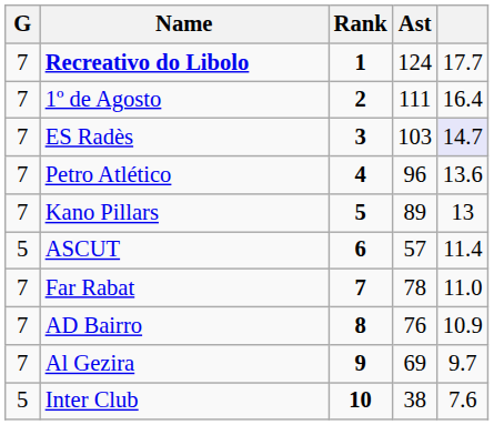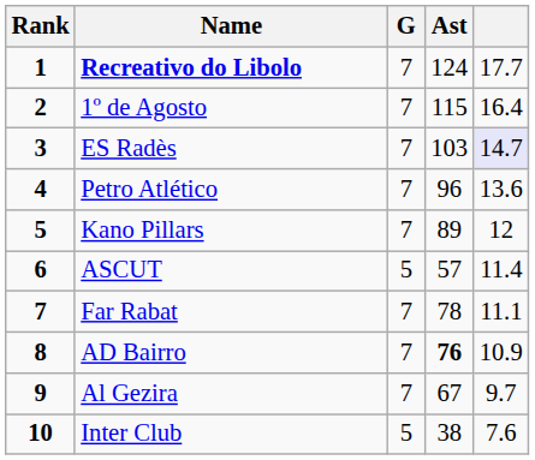 <table class="wikitable" style="text-align:center; font-size:90%;">
 <tr>
+<th width=10px>Rank</th>
+<th width=175px>Name</th>
 <th width=15px>G</th>
-<th width=175px>Name</th>
-<th width=10px>Rank</th>
 <th width=10px>Ast</th>
 <th width=10px></th>
 </tr>
 <tr>
+<td><strong>1</strong></td>
+<td align=left> <strong><a href='#'>Recreativo do Libolo</a></strong></td>
 <td>7</td>
-<td align=left> <strong><a href='#'>Recreativo do Libolo</a></strong></td>
-<td><strong>1</strong></td>
 <td>124</td>
 <td>17.7</td>
 </tr>
 <tr>
+<td><strong>2</strong></td>
+<td align=left> <a href='#'>1º de Agosto</a></td>
 <td>7</td>
-<td align=left> <a href='#'>1º de Agosto</a></td>
-<td><strong>2</strong></td>
-<td>111</td>
+<td>115</td>
 <td>16.4</td>
 </tr>
 <tr>
+<td><strong>3</strong></td>
+<td align=left> <a href='#'>ES Radès</a></td>
 <td>7</td>
-<td align=left> <a href='#'>ES Radès</a></td>
-<td><strong>3</strong></td>
 <td>103</td>
 <td style="background: lavender;">14.7</td>
 </tr>
 <tr>
+<td><strong>4</strong></td>
+<td align=left> <a href='#'>Petro Atlético</a></td>
 <td>7</td>
-<td align=left> <a href='#'>Petro Atlético</a></td>
-<td><strong>4</strong></td>
 <td>96</td>
 <td>13.6</td>
 </tr>
 <tr>
+<td><strong>5</strong></td>
+<td align=left> <a href='#'>Kano Pillars</a></td>
 <td>7</td>
-<td align=left> <a href='#'>Kano Pillars</a></td>
-<td><strong>5</strong></td>
 <td>89</td>
-<td>13</td>
+<td>12</td>
 </tr>
 <tr>
+<td><strong>6</strong></td>
+<td align=left> <a href='#'>ASCUT</a></td>
 <td>5</td>
-<td align=left> <a href='#'>ASCUT</a></td>
-<td><strong>6</strong></td>
 <td>57</td>
 <td>11.4</td>
 </tr>
 <tr>
+<td><strong>7</strong></td>
+<td align=left> <a href='#'>Far Rabat</a></td>
 <td>7</td>
-<td align=left> <a href='#'>Far Rabat</a></td>
-<td><strong>7</strong></td>
 <td>78</td>
-<td>11.0</td>
+<td>11.1</td>
 </tr>
 <tr>
+<td><strong>8</strong></td>
+<td align=left> <a href='#'>AD Bairro</a></td>
 <td>7</td>
-<td align=left> <a href='#'>AD Bairro</a></td>
-<td><strong>8</strong></td>
-<td>76</td>
+<td><strong>76</strong></td>
 <td>10.9</td>
 </tr>
 <tr>
+<td><strong>9</strong></td>
+<td align=left> <a href='#'>Al Gezira</a></td>
 <td>7</td>
-<td align=left> <a href='#'>Al Gezira</a></td>
-<td><strong>9</strong></td>
-<td>69</td>
+<td>67</td>
 <td>9.7</td>
 </tr>
 <tr>
+<td><strong>10</strong></td>
+<td align=left> <a href='#'>Inter Club</a></td>
 <td>5</td>
-<td align=left> <a href='#'>Inter Club</a></td>
-<td><strong>10</strong></td>
 <td>38</td>
 <td>7.6</td>
 </tr>
 </table>
